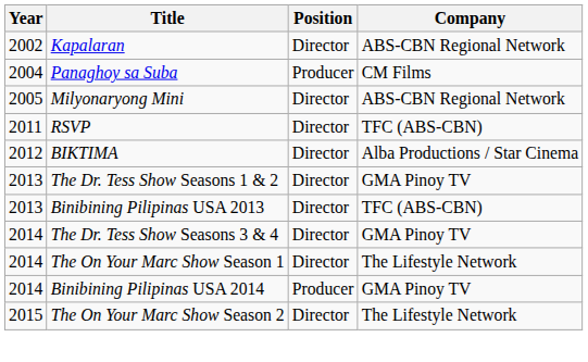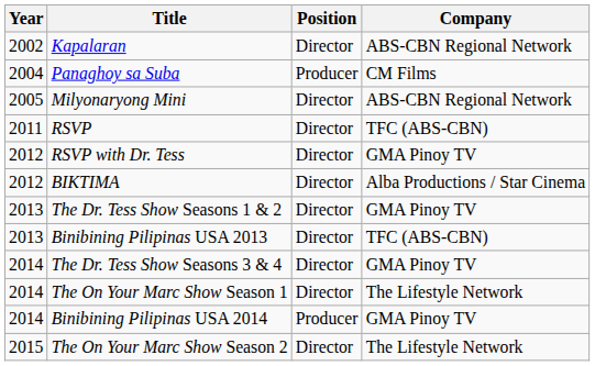 <table class="wikitable sortable">
 <tr>
 <th>Year</th>
 <th>Title</th>
 <th>Position</th>
 <th>Company</th>
 </tr>
 <tr>
 <td>2002</td>
 <td><em><a href='#'>Kapalaran</a></em></td>
 <td>Director</td>
 <td>ABS-CBN Regional Network</td>
 </tr>
 <tr>
 <td>2004</td>
 <td><em><a href='#'>Panaghoy sa Suba</a></em></td>
 <td>Producer</td>
 <td>CM Films</td>
 </tr>
 <tr>
 <td>2005</td>
 <td><em>Milyonaryong Mini</em></td>
 <td>Director</td>
 <td>ABS-CBN Regional Network</td>
 </tr>
 <tr>
 <td>2011</td>
 <td><em>RSVP</em></td>
 <td>Director</td>
 <td>TFC (ABS-CBN)</td>
+</tr>
+<tr>
+<td>2012</td>
+<td><em>RSVP with Dr. Tess</em></td>
+<td>Director</td>
+<td>GMA Pinoy TV</td>
 </tr>
 <tr>
 <td>2012</td>
 <td><em>BIKTIMA</em></td>
 <td>Director</td>
 <td>Alba Productions / Star Cinema</td>
 </tr>
 <tr>
 <td>2013</td>
 <td><em>The Dr. Tess Show</em> Seasons 1 & 2</td>
 <td>Director</td>
 <td>GMA Pinoy TV</td>
 </tr>
 <tr>
 <td>2013</td>
 <td><em>Binibining Pilipinas</em>  USA 2013</td>
 <td>Director</td>
 <td>TFC (ABS-CBN)</td>
 </tr>
 <tr>
 <td>2014</td>
 <td><em>The Dr. Tess Show</em> Seasons 3 & 4</td>
 <td>Director</td>
 <td>GMA Pinoy TV</td>
 </tr>
 <tr>
 <td>2014</td>
 <td><em>The On Your Marc Show</em> Season 1</td>
 <td>Director</td>
 <td>The Lifestyle Network</td>
 </tr>
 <tr>
 <td>2014</td>
 <td><em>Binibining Pilipinas</em>  USA 2014</td>
 <td>Producer</td>
 <td>GMA Pinoy TV</td>
 </tr>
 <tr>
 <td>2015</td>
 <td><em>The On Your Marc Show</em> Season 2</td>
 <td>Director</td>
 <td>The Lifestyle Network</td>
 </tr>
 </table>
